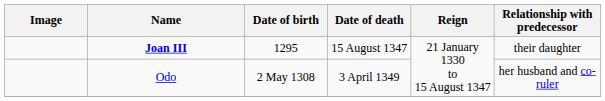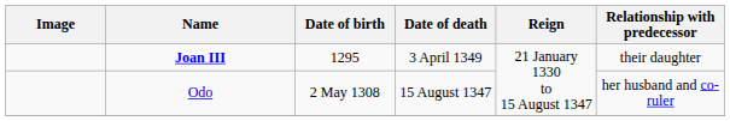 <table width=90% class="wikitable">
 <tr>
 <th width=8%>Image</th>
 <th width=15%>Name</th>
 <th width=8%>Date of birth</th>
 <th width=8%>Date of death</th>
 <th width=8%>Reign</th>
 <th width=8%>Relationship with predecessor</th>
 </tr>
 <tr>
 <td></td>
 <td align="center"><strong><a href='#'>Joan III</a></strong></td>
 <td align="center">1295</td>
-<td align="center">15 August 1347</td>
+<td align="center">3 April 1349</td>
 <td align="center" rowspan="2">21 January 1330<br>to<br>15 August 1347</td>
 <td align="center">their daughter</td>
 </tr>
 <tr>
 <td></td>
 <td align="center"><a href='#'>Odo</a></td>
 <td align="center">2 May 1308</td>
-<td align="center">3 April 1349</td>
+<td align="center">15 August 1347</td>
 <td align="center">her husband and <a href='#'>co-ruler</a></td>
 </tr>
 <tr>
 </tr>
 </table>
